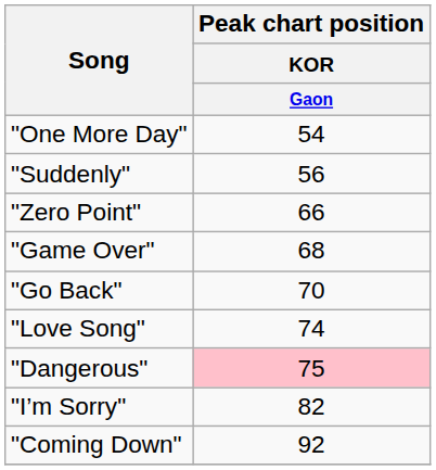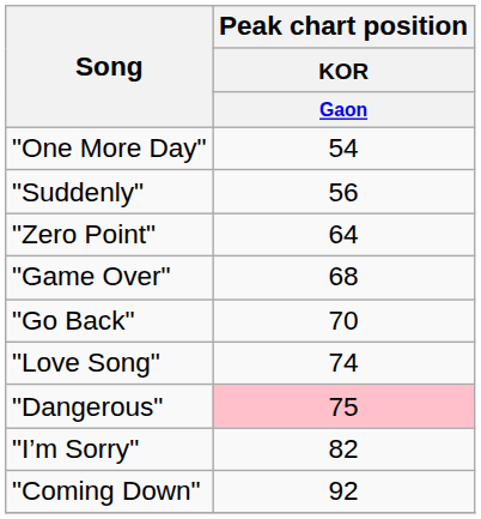 <table class="wikitable sortable" style="text-align:center;">
 <tr>
 <th rowspan="3">Song</th>
 <th colspan="9">Peak chart position</th>
 </tr>
 <tr>
 <th colspan="2"><small>KOR</small></th>
 </tr>
 <tr style="font-size:smaller;">
 <th align=center><small><a href='#'>Gaon</a></small></th>
 </tr>
 <tr>
 <td align="left">"One More Day"</td>
 <td>54</td>
 </tr>
 <tr>
 <td align="left">"Suddenly"</td>
 <td>56</td>
 </tr>
 <tr>
 <td align="left">"Zero Point"</td>
-<td>66</td>
+<td>64</td>
 </tr>
 <tr>
 <td align="left">"Game Over"</td>
 <td>68</td>
 </tr>
 <tr>
 <td align="left">"Go Back"</td>
 <td>70</td>
 </tr>
 <tr>
 <td align="left">"Love Song"</td>
 <td>74</td>
 </tr>
 <tr>
 <td align="left">"Dangerous"</td>
 <td style="background: pink;">75</td>
 </tr>
 <tr>
 <td align="left">"I’m Sorry"</td>
 <td>82</td>
 </tr>
 <tr>
 <td align="left">"Coming Down"</td>
 <td>92</td>
 </tr>
 <tr>
 </tr>
 </table>
